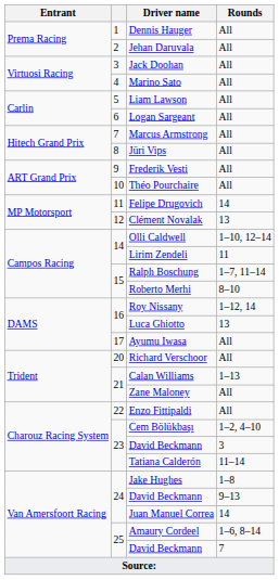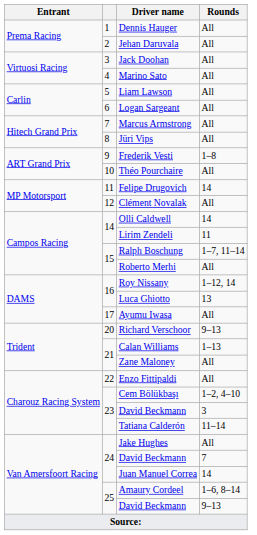 <table class="wikitable" style="font-size: 85%">
 <tr>
 <th>Entrant</th>
 <th></th>
 <th>Driver name</th>
 <th>Rounds</th>
 </tr>
 <tr>
 <td rowspan=2> <a href='#'>Prema Racing</a></td>
 <td>1</td>
 <td> <a href='#'>Dennis Hauger</a></td>
 <td>All</td>
 </tr>
 <tr>
 <td>2</td>
 <td> <a href='#'>Jehan Daruvala</a></td>
 <td>All</td>
 </tr>
 <tr>
 <td rowspan=2> <a href='#'>Virtuosi Racing</a></td>
 <td>3</td>
 <td> <a href='#'>Jack Doohan</a></td>
 <td>All</td>
 </tr>
 <tr>
 <td>4</td>
 <td> <a href='#'>Marino Sato</a></td>
 <td>All</td>
 </tr>
 <tr>
 <td rowspan=2> <a href='#'>Carlin</a></td>
 <td>5</td>
 <td> <a href='#'>Liam Lawson</a></td>
 <td>All</td>
 </tr>
 <tr>
 <td>6</td>
 <td> <a href='#'>Logan Sargeant</a></td>
 <td>All</td>
 </tr>
 <tr>
 <td rowspan=2> <a href='#'>Hitech Grand Prix</a></td>
 <td>7</td>
 <td nowrap> <a href='#'>Marcus Armstrong</a></td>
 <td>All</td>
 </tr>
 <tr>
 <td>8</td>
 <td> <a href='#'>Jüri Vips</a></td>
 <td>All</td>
 </tr>
 <tr>
 <td rowspan=2> <a href='#'>ART Grand Prix</a></td>
 <td>9</td>
 <td> <a href='#'>Frederik Vesti</a></td>
-<td>All</td>
+<td>1–8</td>
 </tr>
 <tr>
 <td>10</td>
 <td> <a href='#'>Théo Pourchaire</a></td>
 <td>All</td>
 </tr>
 <tr>
 <td rowspan=2> <a href='#'>MP Motorsport</a></td>
 <td>11</td>
 <td> <a href='#'>Felipe Drugovich</a></td>
 <td>14</td>
 </tr>
 <tr>
 <td>12</td>
 <td> <a href='#'>Clément Novalak</a></td>
-<td>13</td>
+<td>All</td>
 </tr>
 <tr>
 <td rowspan=4> <a href='#'>Campos Racing</a></td>
 <td rowspan=2>14</td>
 <td> <a href='#'>Olli Caldwell</a></td>
-<td>1–10, 12–14</td>
+<td>14</td>
 </tr>
 <tr>
 <td> <a href='#'>Lirim Zendeli</a></td>
 <td>11</td>
 </tr>
 <tr>
 <td rowspan=2>15</td>
 <td> <a href='#'>Ralph Boschung</a></td>
 <td nowrap>1–7, 11–14</td>
 </tr>
 <tr>
 <td> <a href='#'>Roberto Merhi</a></td>
-<td>8–10</td>
+<td>All</td>
 </tr>
 <tr>
 <td rowspan=3> <a href='#'>DAMS</a></td>
 <td rowspan=2>16</td>
 <td> <a href='#'>Roy Nissany</a></td>
 <td>1–12, 14</td>
 </tr>
 <tr>
 <td> <a href='#'>Luca Ghiotto</a></td>
 <td>13</td>
 </tr>
 <tr>
 <td>17</td>
 <td> <a href='#'>Ayumu Iwasa</a></td>
 <td>All</td>
 </tr>
 <tr>
 <td rowspan="3"> <a href='#'>Trident</a></td>
 <td>20</td>
 <td> <a href='#'>Richard Verschoor</a></td>
-<td>All</td>
+<td>9–13</td>
 </tr>
 <tr>
 <td rowspan="2">21</td>
 <td> <a href='#'>Calan Williams</a></td>
 <td>1–13</td>
 </tr>
 <tr>
 <td> <a href='#'>Zane Maloney</a></td>
 <td>All</td>
 </tr>
 <tr>
 <td rowspan=4 nowrap> <a href='#'>Charouz Racing System</a></td>
 <td>22</td>
 <td> <a href='#'>Enzo Fittipaldi</a></td>
 <td>All</td>
 </tr>
 <tr>
 <td rowspan=3>23</td>
 <td> <a href='#'>Cem Bölükbaşı</a></td>
 <td nowrap>1–2, 4–10</td>
 </tr>
 <tr>
 <td> <a href='#'>David Beckmann</a></td>
 <td>3</td>
 </tr>
 <tr>
 <td> <a href='#'>Tatiana Calderón</a></td>
 <td>11–14</td>
 </tr>
 <tr>
 <td rowspan="5"> <a href='#'>Van Amersfoort Racing</a></td>
 <td rowspan="3">24</td>
 <td> <a href='#'>Jake Hughes</a></td>
-<td>1–8</td>
+<td>All</td>
 </tr>
 <tr>
 <td> <a href='#'>David Beckmann</a></td>
-<td>9–13</td>
+<td>7</td>
 </tr>
 <tr>
 <td nowrap> <a href='#'>Juan Manuel Correa</a></td>
 <td>14</td>
 </tr>
 <tr>
 <td rowspan=2>25</td>
 <td> <a href='#'>Amaury Cordeel</a></td>
 <td>1–6, 8–14</td>
 </tr>
 <tr>
 <td> <a href='#'>David Beckmann</a></td>
-<td>7</td>
+<td>9–13</td>
 </tr>
 <tr>
 <td colspan=4 style="background-color:#EAECF0; text-align:center"><strong>Source:</strong></td>
 </tr>
 </table>
